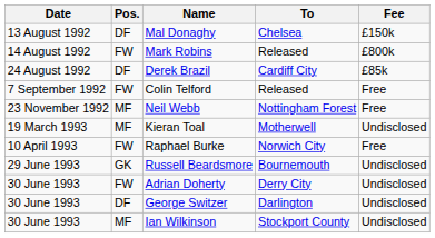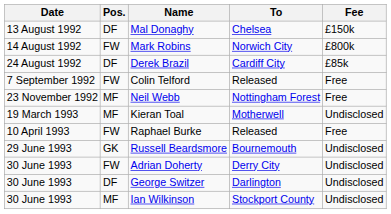 <table class="wikitable">
 <tr>
 <th>Date</th>
 <th>Pos.</th>
 <th>Name</th>
 <th>To</th>
 <th>Fee</th>
 </tr>
 <tr>
 <td>13 August 1992</td>
 <td>DF</td>
 <td> <a href='#'>Mal Donaghy</a></td>
 <td> <a href='#'>Chelsea</a></td>
 <td>£150k</td>
 </tr>
 <tr>
 <td>14 August 1992</td>
 <td>FW</td>
 <td> <a href='#'>Mark Robins</a></td>
-<td>Released</td>
+<td> <a href='#'>Norwich City</a></td>
 <td>£800k</td>
 </tr>
 <tr>
 <td>24 August 1992</td>
 <td>DF</td>
 <td> <a href='#'>Derek Brazil</a></td>
 <td> <a href='#'>Cardiff City</a></td>
 <td>£85k</td>
 </tr>
 <tr>
 <td>7 September 1992</td>
 <td>FW</td>
 <td> Colin Telford</td>
 <td>Released</td>
 <td>Free</td>
 </tr>
 <tr>
 <td>23 November 1992</td>
 <td>MF</td>
 <td> <a href='#'>Neil Webb</a></td>
 <td> <a href='#'>Nottingham Forest</a></td>
 <td>Free</td>
 </tr>
 <tr>
 <td>19 March 1993</td>
 <td>MF</td>
 <td> Kieran Toal</td>
 <td> <a href='#'>Motherwell</a></td>
 <td>Undisclosed</td>
 </tr>
 <tr>
 <td>10 April 1993</td>
 <td>FW</td>
 <td> Raphael Burke</td>
-<td> <a href='#'>Norwich City</a></td>
+<td>Released</td>
 <td>Free</td>
 </tr>
 <tr>
 <td>29 June 1993</td>
 <td>GK</td>
 <td> <a href='#'>Russell Beardsmore</a></td>
 <td> <a href='#'>Bournemouth</a></td>
 <td>Undisclosed</td>
 </tr>
 <tr>
 <td>30 June 1993</td>
 <td>FW</td>
 <td> <a href='#'>Adrian Doherty</a></td>
 <td> <a href='#'>Derry City</a></td>
 <td>Undisclosed</td>
 </tr>
 <tr>
 <td>30 June 1993</td>
 <td>DF</td>
 <td> <a href='#'>George Switzer</a></td>
 <td> <a href='#'>Darlington</a></td>
 <td>Undisclosed</td>
 </tr>
 <tr>
 <td>30 June 1993</td>
 <td>MF</td>
 <td> <a href='#'>Ian Wilkinson</a></td>
 <td> <a href='#'>Stockport County</a></td>
 <td>Undisclosed</td>
 </tr>
 </table>
